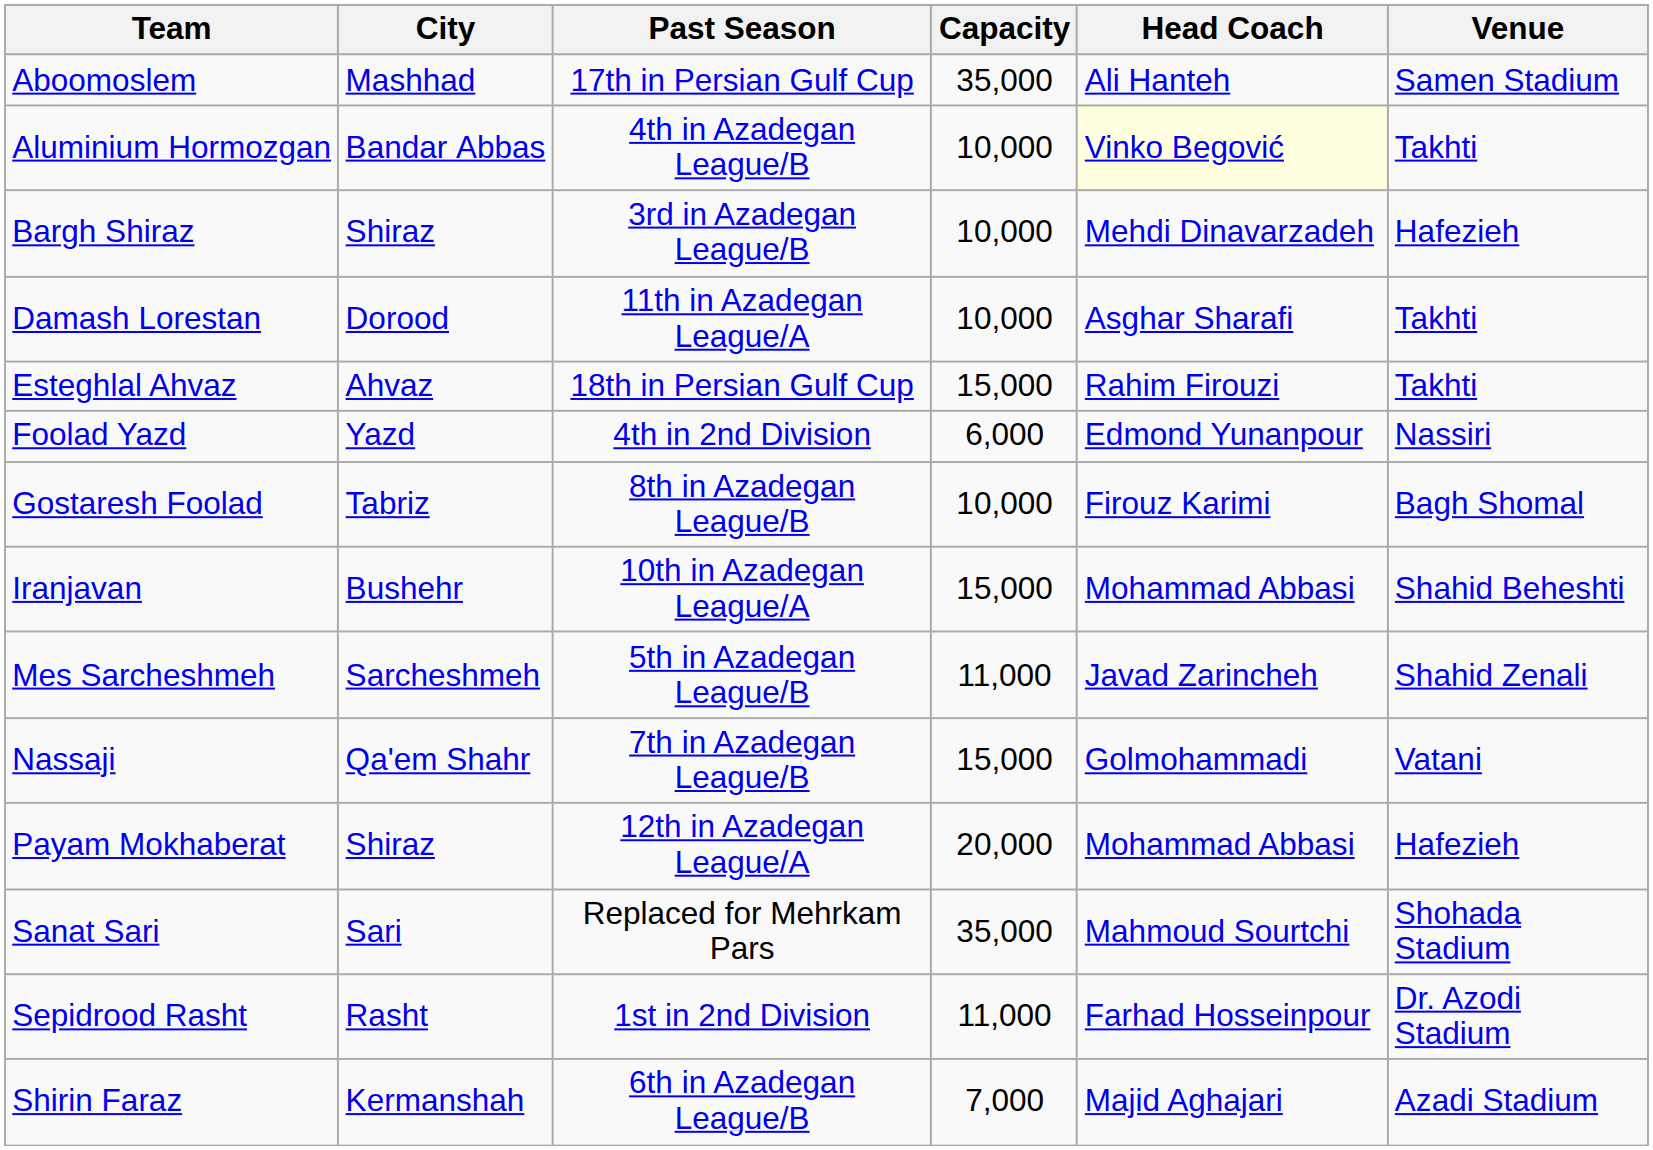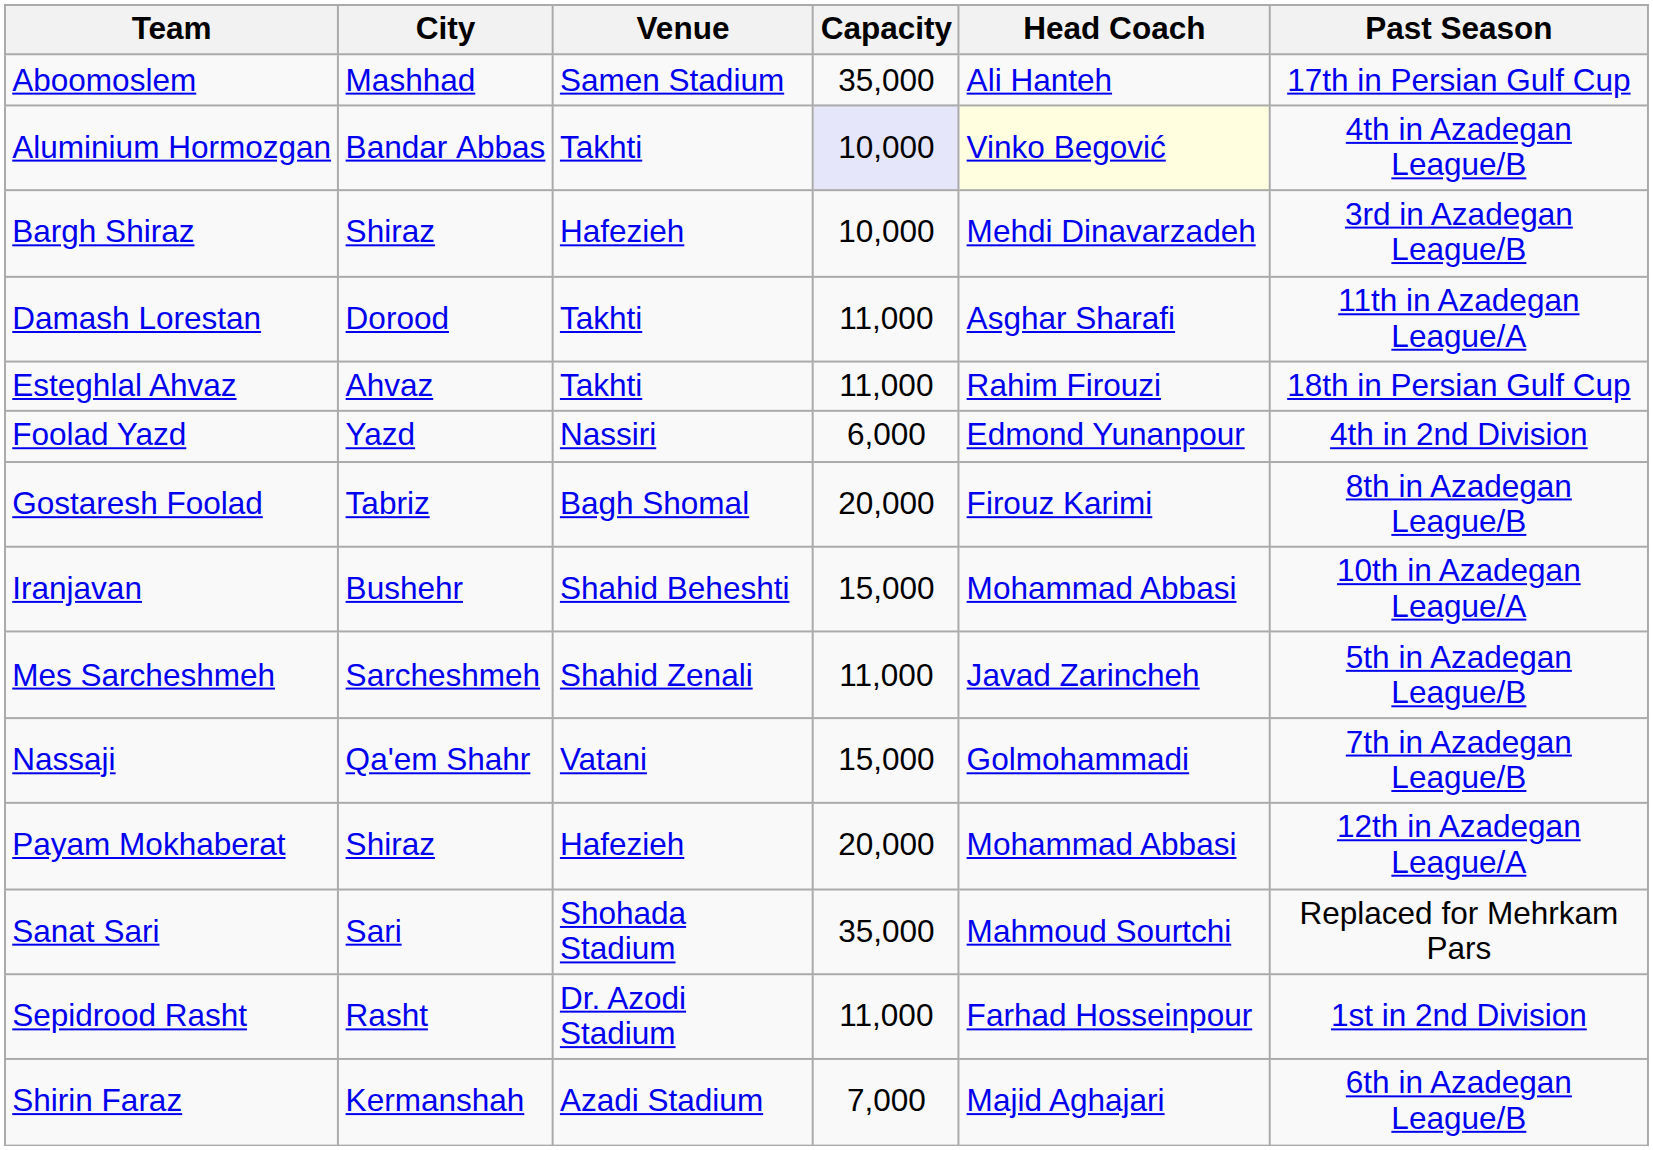 <table class="wikitable" style="text-align: Left;">
 <tr>
 <th width=150>Team</th>
 <th width=90>City</th>
-<th width=185>Past Season</th>
+<th width=125>Venue</th>
 <th width=30>Capacity</th>
 <th width=150>Head Coach</th>
-<th width=125>Venue</th>
+<th width=185>Past Season</th>
 </tr>
 <tr>
 <td style="text-align:left;"><a href='#'>Aboomoslem</a></td>
 <td><a href='#'>Mashhad</a></td>
-<td style="text-align:Center;"><a href='#'>17th in Persian Gulf Cup</a></td>
+<td><a href='#'>Samen Stadium</a></td>
 <td style="text-align:Center;">35,000</td>
 <td> <a href='#'>Ali Hanteh</a></td>
-<td><a href='#'>Samen Stadium</a></td>
+<td style="text-align:Center;"><a href='#'>17th in Persian Gulf Cup</a></td>
 </tr>
 <tr>
 <td style="text-align:left;"><a href='#'>Aluminium Hormozgan</a></td>
 <td><a href='#'>Bandar Abbas</a></td>
+<td><a href='#'>Takhti</a></td>
+<td style="background: lavender; text-align:Center;">10,000</td>
+<td style="background: lightyellow;"> <a href='#'>Vinko Begović</a></td>
 <td style="text-align:Center;"><a href='#'>4th in Azadegan League/B</a></td>
-<td style="text-align:Center;">10,000</td>
-<td style="background: lightyellow;"> <a href='#'>Vinko Begović</a></td>
-<td><a href='#'>Takhti</a></td>
 </tr>
 <tr>
 <td style="text-align:left;"><a href='#'>Bargh Shiraz</a></td>
 <td><a href='#'>Shiraz</a></td>
-<td style="text-align:Center;"><a href='#'>3rd in Azadegan League/B</a></td>
+<td><a href='#'>Hafezieh</a></td>
 <td style="text-align:Center;">10,000</td>
 <td> <a href='#'>Mehdi Dinavarzadeh</a></td>
-<td><a href='#'>Hafezieh</a></td>
+<td style="text-align:Center;"><a href='#'>3rd in Azadegan League/B</a></td>
 </tr>
 <tr>
 <td style="text-align:left;"><a href='#'>Damash Lorestan</a></td>
 <td><a href='#'>Dorood</a></td>
+<td><a href='#'>Takhti</a></td>
+<td style="text-align:Center;">11,000</td>
+<td> <a href='#'>Asghar Sharafi</a></td>
 <td style="text-align:Center;"><a href='#'>11th in Azadegan League/A</a></td>
-<td style="text-align:Center;">10,000</td>
-<td> <a href='#'>Asghar Sharafi</a></td>
-<td><a href='#'>Takhti</a></td>
 </tr>
 <tr>
 <td style="text-align:left;"><a href='#'>Esteghlal Ahvaz</a></td>
 <td><a href='#'>Ahvaz</a></td>
+<td><a href='#'>Takhti</a></td>
+<td style="text-align:Center;">11,000</td>
+<td> <a href='#'>Rahim Firouzi</a></td>
 <td style="text-align:Center;"><a href='#'>18th in Persian Gulf Cup</a></td>
-<td style="text-align:Center;">15,000</td>
-<td> <a href='#'>Rahim Firouzi</a></td>
-<td><a href='#'>Takhti</a></td>
 </tr>
 <tr>
 <td style="text-align:left;"><a href='#'>Foolad Yazd</a></td>
 <td><a href='#'>Yazd</a></td>
-<td style="text-align:Center;"><a href='#'>4th in 2nd Division</a></td>
+<td><a href='#'>Nassiri</a></td>
 <td style="text-align:Center;">6,000</td>
 <td> <a href='#'>Edmond Yunanpour</a></td>
-<td><a href='#'>Nassiri</a></td>
+<td style="text-align:Center;"><a href='#'>4th in 2nd Division</a></td>
 </tr>
 <tr>
 <td style="text-align:left;"><a href='#'>Gostaresh Foolad</a></td>
 <td><a href='#'>Tabriz</a></td>
+<td><a href='#'>Bagh Shomal</a></td>
+<td style="text-align:Center;">20,000</td>
+<td> <a href='#'>Firouz Karimi</a></td>
 <td style="text-align:Center;"><a href='#'>8th in Azadegan League/B</a></td>
-<td style="text-align:Center;">10,000</td>
-<td> <a href='#'>Firouz Karimi</a></td>
-<td><a href='#'>Bagh Shomal</a></td>
 </tr>
 <tr>
 <td style="text-align:left;"><a href='#'>Iranjavan</a></td>
 <td><a href='#'>Bushehr</a></td>
-<td style="text-align:Center;"><a href='#'>10th in Azadegan League/A</a></td>
+<td><a href='#'>Shahid Beheshti</a></td>
 <td style="text-align:Center;">15,000</td>
 <td> <a href='#'>Mohammad Abbasi</a></td>
-<td><a href='#'>Shahid Beheshti</a></td>
+<td style="text-align:Center;"><a href='#'>10th in Azadegan League/A</a></td>
 </tr>
 <tr>
 <td style="text-align:left;"><a href='#'>Mes Sarcheshmeh</a></td>
 <td><a href='#'>Sarcheshmeh</a></td>
-<td style="text-align:Center;"><a href='#'>5th in Azadegan League/B</a></td>
+<td><a href='#'>Shahid Zenali</a></td>
 <td style="text-align:Center;">11,000</td>
 <td> <a href='#'>Javad Zarincheh</a></td>
-<td><a href='#'>Shahid Zenali</a></td>
+<td style="text-align:Center;"><a href='#'>5th in Azadegan League/B</a></td>
 </tr>
 <tr>
 <td style="text-align:left;"><a href='#'>Nassaji</a></td>
 <td><a href='#'>Qa'em Shahr</a></td>
-<td style="text-align:Center;"><a href='#'>7th in Azadegan League/B</a></td>
+<td><a href='#'>Vatani</a></td>
 <td style="text-align:Center;">15,000</td>
 <td> <a href='#'>Golmohammadi</a></td>
-<td><a href='#'>Vatani</a></td>
+<td style="text-align:Center;"><a href='#'>7th in Azadegan League/B</a></td>
 </tr>
 <tr>
 <td style="text-align:left;"><a href='#'>Payam Mokhaberat</a></td>
 <td><a href='#'>Shiraz</a></td>
-<td style="text-align:Center;"><a href='#'>12th in Azadegan League/A</a></td>
+<td><a href='#'>Hafezieh</a></td>
 <td style="text-align:Center;">20,000</td>
 <td> <a href='#'>Mohammad Abbasi</a></td>
-<td><a href='#'>Hafezieh</a></td>
+<td style="text-align:Center;"><a href='#'>12th in Azadegan League/A</a></td>
 </tr>
 <tr>
 <td style="text-align:left;"><a href='#'>Sanat Sari</a></td>
 <td><a href='#'>Sari</a></td>
-<td style="text-align:Center;">Replaced for Mehrkam Pars</td>
+<td><a href='#'>Shohada Stadium</a></td>
 <td style="text-align:Center;">35,000</td>
 <td> <a href='#'>Mahmoud Sourtchi</a></td>
-<td><a href='#'>Shohada Stadium</a></td>
+<td style="text-align:Center;">Replaced for Mehrkam Pars</td>
 </tr>
 <tr>
 <td style="text-align:left;"><a href='#'>Sepidrood Rasht</a></td>
 <td><a href='#'>Rasht</a></td>
-<td style="text-align:Center;"><a href='#'>1st in 2nd Division</a></td>
+<td><a href='#'>Dr. Azodi Stadium</a></td>
 <td style="text-align:Center;">11,000</td>
 <td> <a href='#'>Farhad Hosseinpour</a></td>
-<td><a href='#'>Dr. Azodi Stadium</a></td>
+<td style="text-align:Center;"><a href='#'>1st in 2nd Division</a></td>
 </tr>
 <tr>
 <td style="text-align:left;"><a href='#'>Shirin Faraz</a></td>
 <td><a href='#'>Kermanshah</a></td>
-<td style="text-align:Center;"><a href='#'>6th in Azadegan League/B</a></td>
+<td><a href='#'>Azadi Stadium</a></td>
 <td style="text-align:Center;">7,000</td>
 <td> <a href='#'>Majid Aghajari</a></td>
-<td><a href='#'>Azadi Stadium</a></td>
+<td style="text-align:Center;"><a href='#'>6th in Azadegan League/B</a></td>
 </tr>
 </table>
